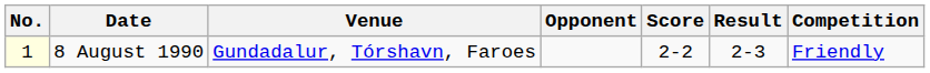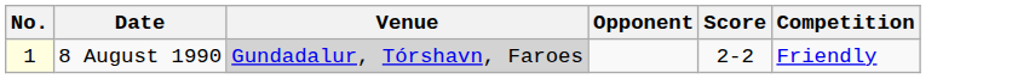 <table class="wikitable sortable">
 <tr>
 <th scope="col">No.</th>
 <th scope="col">Date</th>
 <th scope="col">Venue</th>
 <th scope="col">Opponent</th>
 <th scope="col">Score</th>
-<th scope="col">Result</th>
 <th scope="col">Competition</th>
 </tr>
 <tr>
 <td align="center" style="background: lightyellow;">1</td>
 <td>8 August 1990</td>
-<td><a href='#'>Gundadalur</a>, <a href='#'>Tórshavn</a>, Faroes</td>
+<td style="background: lightgrey;"><a href='#'>Gundadalur</a>, <a href='#'>Tórshavn</a>, Faroes</td>
 <td></td>
 <td align="center">2-2</td>
-<td align="center">2-3</td>
 <td><a href='#'>Friendly</a></td>
 </tr>
 </table>
